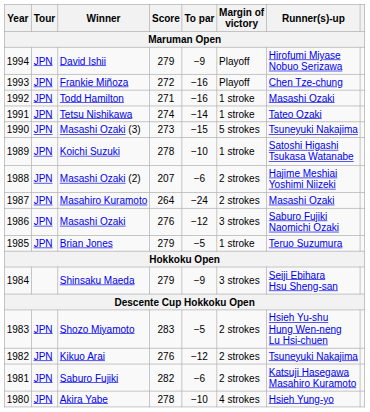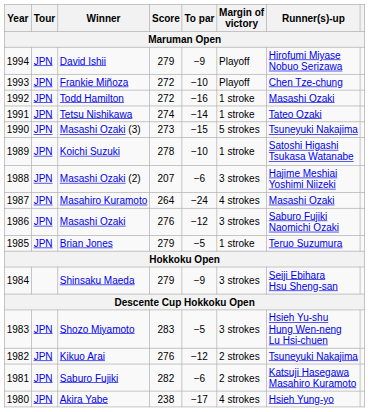 <table class=wikitable style="font-size:95%">
 <tr>
 <th>Year</th>
 <th>Tour</th>
 <th>Winner</th>
 <th>Score</th>
 <th>To par</th>
 <th>Margin of<br>victory</th>
 <th>Runner(s)-up</th>
 <th></th>
 </tr>
 <tr>
 <th colspan=8>Maruman Open</th>
 </tr>
 <tr>
 <td>1994</td>
 <td><a href='#'>JPN</a></td>
 <td> <a href='#'>David Ishii</a></td>
 <td align=center>279</td>
 <td align=center>−9</td>
 <td>Playoff</td>
 <td> <a href='#'>Hirofumi Miyase</a><br> <a href='#'>Nobuo Serizawa</a></td>
 <td></td>
 </tr>
 <tr>
 <td>1993</td>
 <td><a href='#'>JPN</a></td>
 <td> <a href='#'>Frankie Miñoza</a></td>
 <td align=center>272</td>
-<td align=center>−16</td>
+<td align=center>−10</td>
 <td>Playoff</td>
 <td> <a href='#'>Chen Tze-chung</a></td>
 <td></td>
 </tr>
 <tr>
 <td>1992</td>
 <td><a href='#'>JPN</a></td>
 <td> <a href='#'>Todd Hamilton</a></td>
-<td align=center>271</td>
+<td align=center>272</td>
 <td align=center>−16</td>
 <td>1 stroke</td>
 <td> <a href='#'>Masashi Ozaki</a></td>
 <td></td>
 </tr>
 <tr>
 <td>1991</td>
 <td><a href='#'>JPN</a></td>
 <td> <a href='#'>Tetsu Nishikawa</a></td>
 <td align=center>274</td>
 <td align=center>−14</td>
 <td>1 stroke</td>
 <td> <a href='#'>Tateo Ozaki</a></td>
 <td></td>
 </tr>
 <tr>
 <td>1990</td>
 <td><a href='#'>JPN</a></td>
 <td> <a href='#'>Masashi Ozaki</a> (3)</td>
 <td align=center>273</td>
 <td align=center>−15</td>
 <td>5 strokes</td>
 <td> <a href='#'>Tsuneyuki Nakajima</a></td>
 <td></td>
 </tr>
 <tr>
 <td>1989</td>
 <td><a href='#'>JPN</a></td>
 <td> <a href='#'>Koichi Suzuki</a></td>
 <td align=center>278</td>
 <td align=center>−10</td>
 <td>1 stroke</td>
 <td> <a href='#'>Satoshi Higashi</a><br> <a href='#'>Tsukasa Watanabe</a></td>
 <td></td>
 </tr>
 <tr>
 <td>1988</td>
 <td><a href='#'>JPN</a></td>
 <td> <a href='#'>Masashi Ozaki</a> (2)</td>
 <td align=center>207</td>
 <td align=center>−6</td>
-<td>2 strokes</td>
+<td>3 strokes</td>
 <td> <a href='#'>Hajime Meshiai</a><br> <a href='#'>Yoshimi Niizeki</a></td>
 <td></td>
 </tr>
 <tr>
 <td>1987</td>
 <td><a href='#'>JPN</a></td>
 <td> <a href='#'>Masahiro Kuramoto</a></td>
 <td align=center>264</td>
 <td align=center>−24</td>
-<td>2 strokes</td>
+<td>4 strokes</td>
 <td> <a href='#'>Masashi Ozaki</a></td>
 <td></td>
 </tr>
 <tr>
 <td>1986</td>
 <td><a href='#'>JPN</a></td>
 <td> <a href='#'>Masashi Ozaki</a></td>
 <td align=center>276</td>
 <td align=center>−12</td>
 <td>3 strokes</td>
 <td> <a href='#'>Saburo Fujiki</a><br> <a href='#'>Naomichi Ozaki</a></td>
 <td></td>
 </tr>
 <tr>
 <td>1985</td>
 <td><a href='#'>JPN</a></td>
 <td> <a href='#'>Brian Jones</a></td>
 <td align=center>279</td>
 <td align=center>−5</td>
 <td>1 stroke</td>
 <td> <a href='#'>Teruo Suzumura</a></td>
 <td></td>
 </tr>
 <tr>
 <th colspan=8>Hokkoku Open</th>
 </tr>
 <tr>
 <td>1984</td>
 <td></td>
 <td> <a href='#'>Shinsaku Maeda</a></td>
 <td align=center>279</td>
 <td align=center>−9</td>
 <td>3 strokes</td>
 <td> <a href='#'>Seiji Ebihara</a><br> <a href='#'>Hsu Sheng-san</a></td>
 <td></td>
 </tr>
 <tr>
 <th colspan=8>Descente Cup Hokkoku Open</th>
 </tr>
 <tr>
 <td>1983</td>
 <td><a href='#'>JPN</a></td>
 <td> <a href='#'>Shozo Miyamoto</a></td>
 <td align=center>283</td>
 <td align=center>−5</td>
-<td>2 strokes</td>
+<td>3 strokes</td>
 <td> <a href='#'>Hsieh Yu-shu</a><br> <a href='#'>Hung Wen-neng</a><br> <a href='#'>Lu Hsi-chuen</a></td>
 <td></td>
 </tr>
 <tr>
 <td>1982</td>
 <td><a href='#'>JPN</a></td>
 <td> <a href='#'>Kikuo Arai</a></td>
 <td align=center>276</td>
 <td align=center>−12</td>
 <td>2 strokes</td>
 <td> <a href='#'>Tsuneyuki Nakajima</a></td>
 <td></td>
 </tr>
 <tr>
 <td>1981</td>
 <td><a href='#'>JPN</a></td>
 <td> <a href='#'>Saburo Fujiki</a></td>
 <td align=center>282</td>
 <td align=center>−6</td>
 <td>2 strokes</td>
 <td> <a href='#'>Katsuji Hasegawa</a><br> <a href='#'>Masahiro Kuramoto</a></td>
 <td></td>
 </tr>
 <tr>
 <td>1980</td>
 <td><a href='#'>JPN</a></td>
 <td> <a href='#'>Akira Yabe</a></td>
-<td align=center>278</td>
-<td align=center>−10</td>
+<td align=center>238</td>
+<td align=center>−17</td>
 <td>4 strokes</td>
 <td> <a href='#'>Hsieh Yung-yo</a></td>
 <td></td>
 </tr>
 </table>
